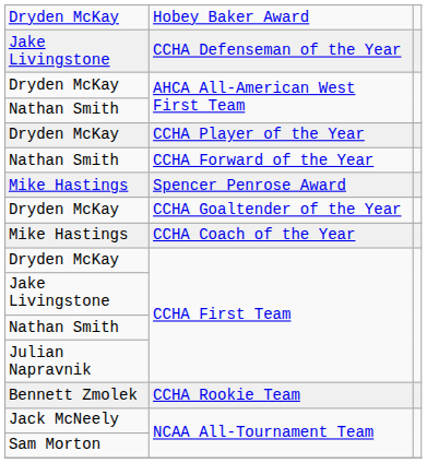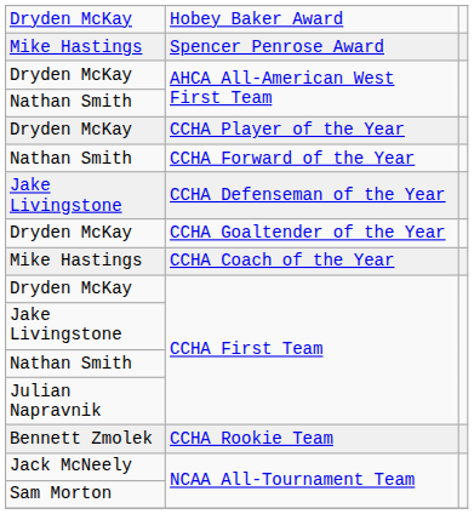 <table class="wikitable" width=40%>
 <tr>
 <td><a href='#'>Dryden McKay</a></td>
 <td><a href='#'>Hobey Baker Award</a></td>
 <td></td>
 </tr>
 <tr bgcolor=f0f0f0>
-<td><a href='#'>Jake Livingstone</a></td>
-<td><a href='#'>CCHA Defenseman of the Year</a></td>
+<td><a href='#'>Mike Hastings</a></td>
+<td><a href='#'>Spencer Penrose Award</a></td>
 <td></td>
 </tr>
 <tr>
 <td>Dryden McKay</td>
 <td rowspan=2><a href='#'>AHCA All-American West First Team</a></td>
 <td rowspan=2></td>
 </tr>
 <tr>
 <td>Nathan Smith</td>
 </tr>
 <tr bgcolor=f0f0f0>
 <td>Dryden McKay</td>
 <td><a href='#'>CCHA Player of the Year</a></td>
 <td></td>
 </tr>
 <tr>
 <td>Nathan Smith</td>
 <td><a href='#'>CCHA Forward of the Year</a></td>
 <td></td>
 </tr>
 <tr bgcolor=f0f0f0>
-<td><a href='#'>Mike Hastings</a></td>
-<td><a href='#'>Spencer Penrose Award</a></td>
+<td><a href='#'>Jake Livingstone</a></td>
+<td><a href='#'>CCHA Defenseman of the Year</a></td>
 <td></td>
 </tr>
 <tr>
 <td>Dryden McKay</td>
 <td><a href='#'>CCHA Goaltender of the Year</a></td>
 <td></td>
 </tr>
 <tr bgcolor=f0f0f0>
 <td>Mike Hastings</td>
 <td><a href='#'>CCHA Coach of the Year</a></td>
 <td></td>
 </tr>
 <tr>
 <td>Dryden McKay</td>
 <td rowspan=4><a href='#'>CCHA First Team</a></td>
 <td rowspan=4></td>
 </tr>
 <tr>
 <td>Jake Livingstone</td>
 </tr>
 <tr>
 <td>Nathan Smith</td>
 </tr>
 <tr>
 <td>Julian Napravnik</td>
 </tr>
 <tr bgcolor=f0f0f0>
 <td>Bennett Zmolek</td>
 <td rowspan=1><a href='#'>CCHA Rookie Team</a></td>
 <td rowspan=1></td>
 </tr>
 <tr>
 <td>Jack McNeely</td>
 <td rowspan=2><a href='#'>NCAA All-Tournament Team</a></td>
 <td rowspan=2></td>
 </tr>
 <tr>
 <td>Sam Morton</td>
 </tr>
 <tr>
 </tr>
 </table>
